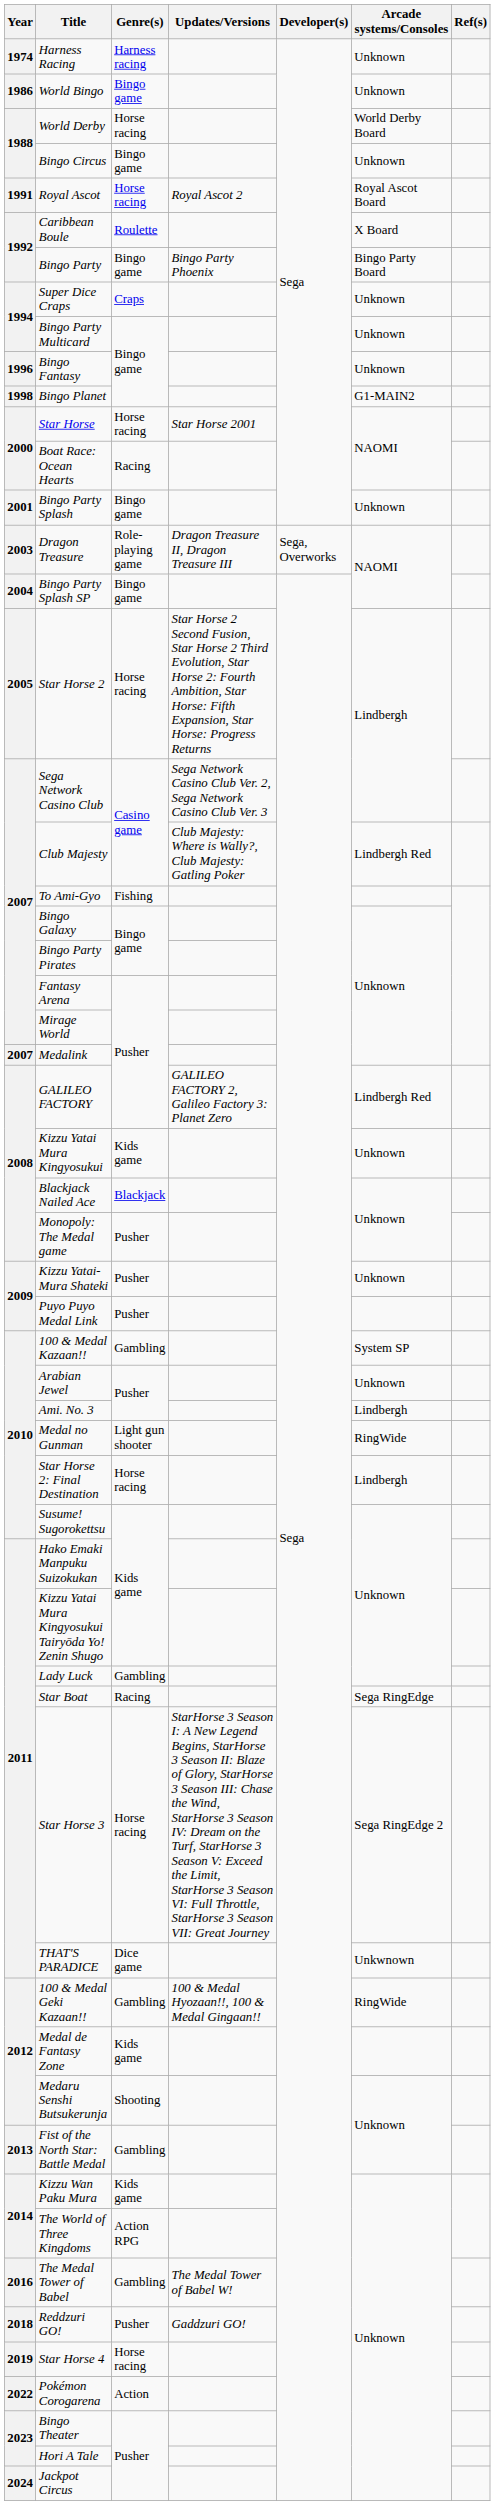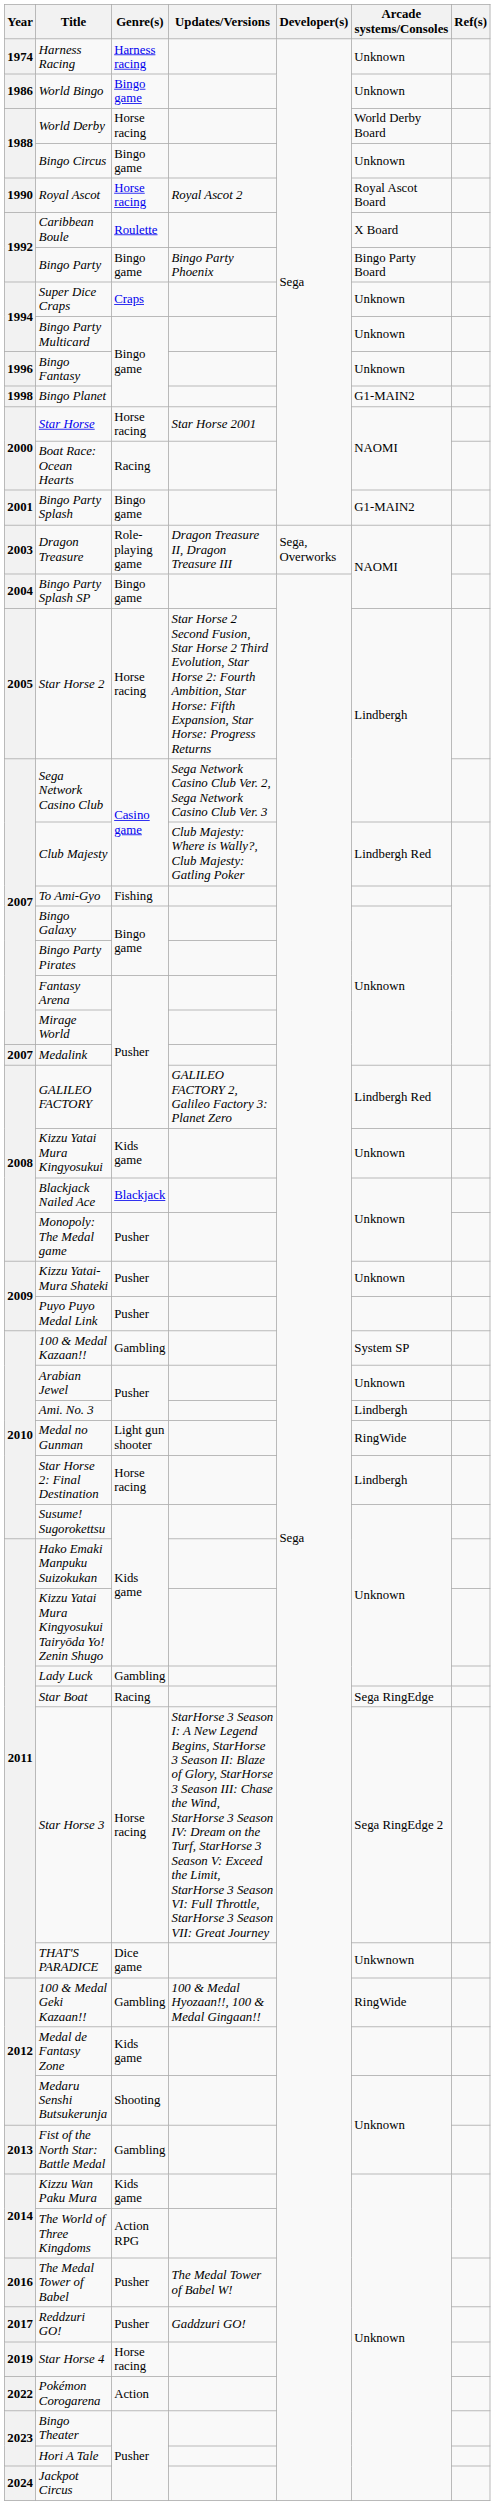 <table class="wikitable">
 <tr>
 <th>Year</th>
 <th>Title</th>
 <th>Genre(s)</th>
 <th>Updates/Versions</th>
 <th>Developer(s)</th>
 <th>Arcade systems/Consoles</th>
 <th>Ref(s)</th>
 </tr>
 <tr>
 <th>1974</th>
 <td><em>Harness Racing</em></td>
 <td><a href='#'>Harness racing</a></td>
 <td></td>
 <td rowspan="14">Sega</td>
 <td>Unknown</td>
 <td></td>
 </tr>
 <tr>
 <th>1986</th>
 <td><em>World Bingo</em></td>
 <td><a href='#'>Bingo game</a></td>
 <td></td>
 <td>Unknown</td>
 <td></td>
 </tr>
 <tr>
 <th rowspan="2">1988</th>
 <td><em>World Derby</em></td>
 <td>Horse racing</td>
 <td></td>
 <td>World Derby Board</td>
 <td></td>
 </tr>
 <tr>
 <td><em>Bingo Circus</em></td>
 <td>Bingo game</td>
 <td></td>
 <td>Unknown</td>
 <td></td>
 </tr>
 <tr>
-<th>1991</th>
+<th>1990</th>
 <td><em>Royal Ascot</em></td>
 <td><a href='#'>Horse racing</a></td>
 <td><em>Royal Ascot 2</em></td>
 <td>Royal Ascot Board</td>
 <td></td>
 </tr>
 <tr>
 <th rowspan="2">1992</th>
 <td><em>Caribbean Boule</em></td>
 <td><a href='#'>Roulette</a></td>
 <td></td>
 <td>X Board</td>
 <td></td>
 </tr>
 <tr>
 <td><em>Bingo Party</em></td>
 <td>Bingo game</td>
 <td><em>Bingo Party Phoenix</em></td>
 <td>Bingo Party Board</td>
 <td></td>
 </tr>
 <tr>
 <th rowspan="2">1994</th>
 <td><em>Super Dice Craps</em></td>
 <td><a href='#'>Craps</a></td>
 <td></td>
 <td>Unknown</td>
 <td></td>
 </tr>
 <tr>
 <td><em>Bingo Party Multicard</em></td>
 <td rowspan="3">Bingo game</td>
 <td></td>
 <td>Unknown</td>
 <td></td>
 </tr>
 <tr>
 <th>1996</th>
 <td><em>Bingo Fantasy</em></td>
 <td></td>
 <td>Unknown</td>
 <td></td>
 </tr>
 <tr>
 <th>1998</th>
 <td><em>Bingo Planet</em></td>
 <td></td>
 <td>G1-MAIN2</td>
 <td></td>
 </tr>
 <tr>
 <th rowspan="2">2000</th>
 <td><em><a href='#'>Star Horse</a></em></td>
 <td>Horse racing</td>
 <td><em>Star Horse 2001</em></td>
 <td rowspan="2">NAOMI</td>
 <td></td>
 </tr>
 <tr>
 <td><em>Boat Race: Ocean Hearts</em></td>
 <td>Racing</td>
 <td></td>
 <td></td>
 </tr>
 <tr>
 <th>2001</th>
 <td><em>Bingo Party Splash</em></td>
 <td>Bingo game</td>
 <td></td>
-<td>Unknown</td>
+<td>G1-MAIN2</td>
 <td></td>
 </tr>
 <tr>
 <th>2003</th>
 <td><em>Dragon Treasure</em></td>
 <td>Role-playing game</td>
 <td><em>Dragon Treasure II, Dragon Treasure III</em></td>
 <td>Sega, Overworks</td>
 <td rowspan="2">NAOMI</td>
 <td></td>
 </tr>
 <tr>
 <th>2004</th>
 <td><em>Bingo Party Splash SP</em></td>
 <td>Bingo game</td>
 <td></td>
 <td rowspan="41">Sega</td>
 <td></td>
 </tr>
 <tr>
 <th>2005</th>
 <td><em>Star Horse 2</em></td>
 <td>Horse racing</td>
 <td><em>Star Horse 2 Second Fusion,</em> <em>Star Horse 2 Third Evolution,</em> <em>Star Horse 2: Fourth Ambition,</em> <em>Star Horse: Fifth Expansion,</em> <em>Star Horse: Progress Returns</em></td>
 <td rowspan="2">Lindbergh</td>
 <td></td>
 </tr>
 <tr>
 <th rowspan="7">2007</th>
 <td><em>Sega Network Casino Club</em></td>
 <td rowspan="2"><a href='#'>Casino game</a></td>
 <td><em>Sega Network Casino Club Ver. 2, Sega Network Casino Club Ver. 3</em></td>
 <td></td>
 </tr>
 <tr>
 <td><em>Club Majesty</em></td>
 <td><em>Club Majesty: Where is Wally?, Club Majesty: Gatling Poker</em></td>
 <td>Lindbergh Red</td>
 <td></td>
 </tr>
 <tr>
 <td><em>To Ami-Gyo</em></td>
 <td>Fishing</td>
 <td></td>
 <td Lindbergh></td>
 <td rowspan="6"></td>
 </tr>
 <tr>
 <td><em>Bingo Galaxy</em></td>
 <td rowspan="2">Bingo game</td>
 <td></td>
 <td rowspan="5">Unknown</td>
 </tr>
 <tr>
 <td><em>Bingo Party Pirates</em></td>
 <td></td>
 </tr>
 <tr>
 <td><em>Fantasy Arena</em></td>
 <td rowspan="4">Pusher</td>
 <td></td>
 </tr>
 <tr>
 <td><em>Mirage World</em></td>
 <td></td>
 </tr>
 <tr>
 <th>2007</th>
 <td><em>Medalink</em></td>
 <td></td>
 </tr>
 <tr>
 <th rowspan="4">2008</th>
 <td><em>GALILEO FACTORY</em></td>
 <td><em>GALILEO FACTORY 2, Galileo Factory 3: Planet Zero</em></td>
 <td>Lindbergh Red</td>
 <td></td>
 </tr>
 <tr>
 <td><em>Kizzu Yatai Mura Kingyosukui</em></td>
 <td>Kids game</td>
 <td></td>
 <td>Unknown</td>
 <td></td>
 </tr>
 <tr>
 <td><em>Blackjack Nailed Ace</em></td>
 <td><a href='#'>Blackjack</a></td>
 <td></td>
 <td rowspan="2">Unknown</td>
 <td></td>
 </tr>
 <tr>
 <td><em>Monopoly: The Medal game</em></td>
 <td>Pusher</td>
 <td></td>
 <td></td>
 </tr>
 <tr>
 <th rowspan="2">2009</th>
 <td><em>Kizzu Yatai-Mura Shateki</em></td>
 <td>Pusher</td>
 <td></td>
 <td>Unknown</td>
 <td></td>
 </tr>
 <tr>
 <td><em>Puyo Puyo Medal Link</em></td>
 <td>Pusher</td>
 <td></td>
 <td System SP></td>
 <td></td>
 </tr>
 <tr>
 <th rowspan="6">2010</th>
 <td><em>100 & Medal Kazaan!!</em></td>
 <td>Gambling</td>
 <td></td>
 <td>System SP</td>
 <td></td>
 </tr>
 <tr>
 <td><em>Arabian Jewel</em></td>
 <td rowspan="2">Pusher</td>
 <td></td>
 <td>Unknown</td>
 <td></td>
 </tr>
 <tr>
 <td><em>Ami. No. 3</em></td>
 <td></td>
 <td>Lindbergh</td>
 <td></td>
 </tr>
 <tr>
 <td><em>Medal no Gunman</em></td>
 <td>Light gun shooter</td>
 <td></td>
 <td>RingWide</td>
 <td></td>
 </tr>
 <tr>
 <td><em>Star Horse 2: Final Destination</em></td>
 <td>Horse racing</td>
 <td></td>
 <td>Lindbergh</td>
 <td></td>
 </tr>
 <tr>
 <td><em>Susume! Sugorokettsu</em></td>
 <td rowspan="3">Kids game</td>
 <td></td>
 <td rowspan="4">Unknown</td>
 <td></td>
 </tr>
 <tr>
 <th rowspan="6">2011</th>
 <td><em>Hako Emaki Manpuku Suizokukan</em></td>
 <td></td>
 <td></td>
 </tr>
 <tr>
 <td><em>Kizzu Yatai Mura Kingyosukui Tairyōda Yo! Zenin Shugo</em></td>
 <td></td>
 <td></td>
 </tr>
 <tr>
 <td><em>Lady Luck</em></td>
 <td>Gambling</td>
 <td></td>
 <td></td>
 </tr>
 <tr>
 <td><em>Star Boat</em></td>
 <td>Racing</td>
 <td></td>
 <td>Sega RingEdge</td>
 <td></td>
 </tr>
 <tr>
 <td><em>Star Horse 3</em></td>
 <td>Horse racing</td>
 <td><em>StarHorse 3 Season I: A New Legend Begins, StarHorse 3 Season II: Blaze of Glory, StarHorse 3 Season III: Chase the Wind, StarHorse 3 Season IV: Dream on the Turf, StarHorse 3 Season V: Exceed the Limit, StarHorse 3 Season VI: Full Throttle, StarHorse 3 Season VII: Great Journey</em></td>
 <td>Sega RingEdge 2</td>
 <td></td>
 </tr>
 <tr>
 <td><em>THAT'S PARADICE</em></td>
 <td>Dice game</td>
 <td></td>
 <td>Unkwnown</td>
 <td></td>
 </tr>
 <tr>
 <th rowspan="3">2012</th>
 <td><em>100 & Medal Geki Kazaan!!</em></td>
 <td>Gambling</td>
 <td><em>100 & Medal Hyozaan!!, 100 & Medal Gingaan!!</em></td>
 <td>RingWide</td>
 <td></td>
 </tr>
 <tr>
 <td><em>Medal de Fantasy Zone</em></td>
 <td>Kids game</td>
 <td></td>
 <td Unknown></td>
 <td></td>
 </tr>
 <tr>
 <td><em>Medaru Senshi Butsukerunja</em></td>
 <td>Shooting</td>
 <td></td>
 <td rowspan="2">Unknown</td>
 <td></td>
 </tr>
 <tr>
 <th>2013</th>
 <td><em>Fist of the North Star: Battle Medal</em></td>
 <td>Gambling</td>
 <td></td>
 <td></td>
 </tr>
 <tr>
 <th rowspan="2">2014</th>
 <td><em>Kizzu Wan Paku Mura</em></td>
 <td>Kids game</td>
 <td></td>
 <td rowspan="9">Unknown</td>
 <td rowspan="2"></td>
 </tr>
 <tr>
 <td><em>The World of Three Kingdoms</em></td>
 <td>Action RPG</td>
 <td></td>
 </tr>
 <tr>
 <th>2016</th>
 <td><em>The Medal Tower of Babel</em></td>
-<td>Gambling</td>
+<td>Pusher</td>
 <td><em>The Medal Tower of Babel W!</em></td>
 <td></td>
 </tr>
 <tr>
-<th>2018</th>
+<th>2017</th>
 <td><em>Reddzuri GO!</em></td>
 <td>Pusher</td>
 <td><em>Gaddzuri GO!</em></td>
 <td></td>
 </tr>
 <tr>
 <th rowspan="1">2019</th>
 <td><em>Star Horse 4</em></td>
 <td>Horse racing</td>
 <td></td>
 <td></td>
 </tr>
 <tr>
 <th rowspan="1">2022</th>
 <td><em>Pokémon Corogarena</em></td>
 <td>Action</td>
 <td></td>
 <td></td>
 </tr>
 <tr>
 <th rowspan="2">2023</th>
 <td><em>Bingo Theater</em></td>
 <td rowspan="3">Pusher</td>
 <td></td>
 <td></td>
 </tr>
 <tr>
 <td><em>Hori A Tale</em></td>
 <td></td>
 <td></td>
 </tr>
 <tr>
 <th>2024</th>
 <td><em>Jackpot Circus</em></td>
 <td></td>
 <td></td>
 </tr>
 </table>
